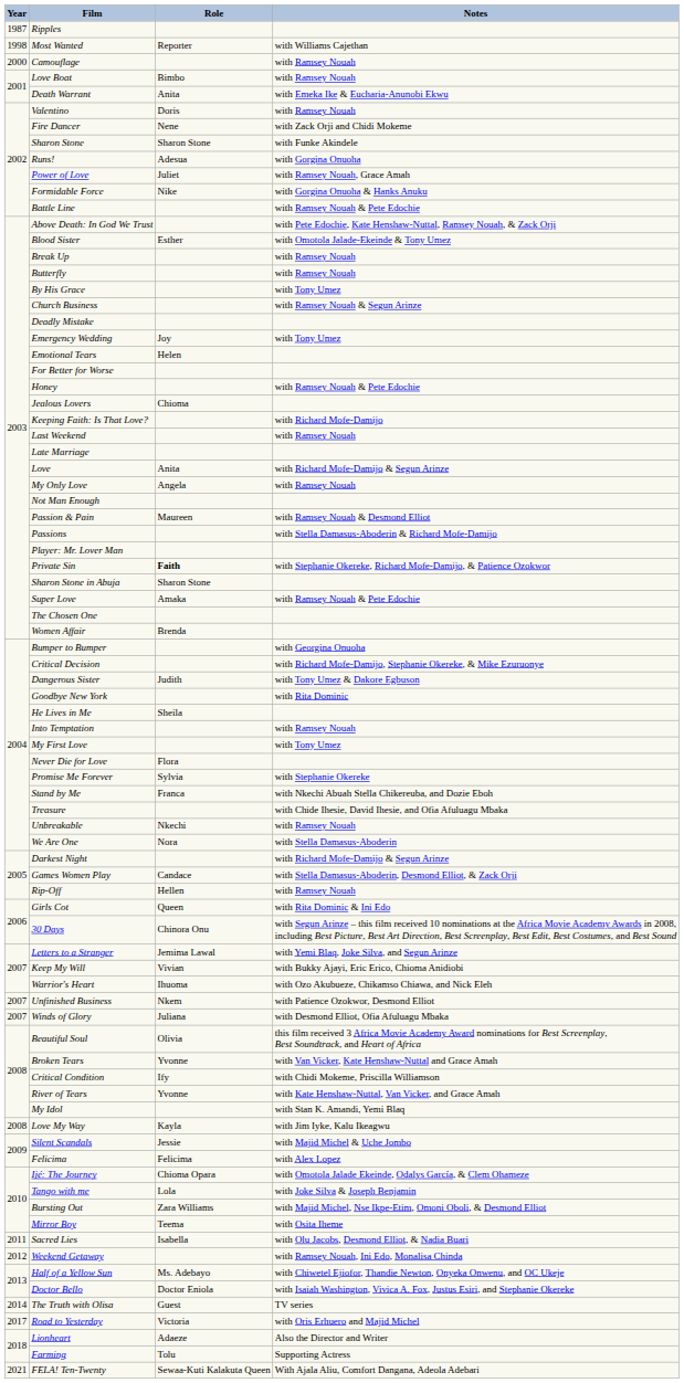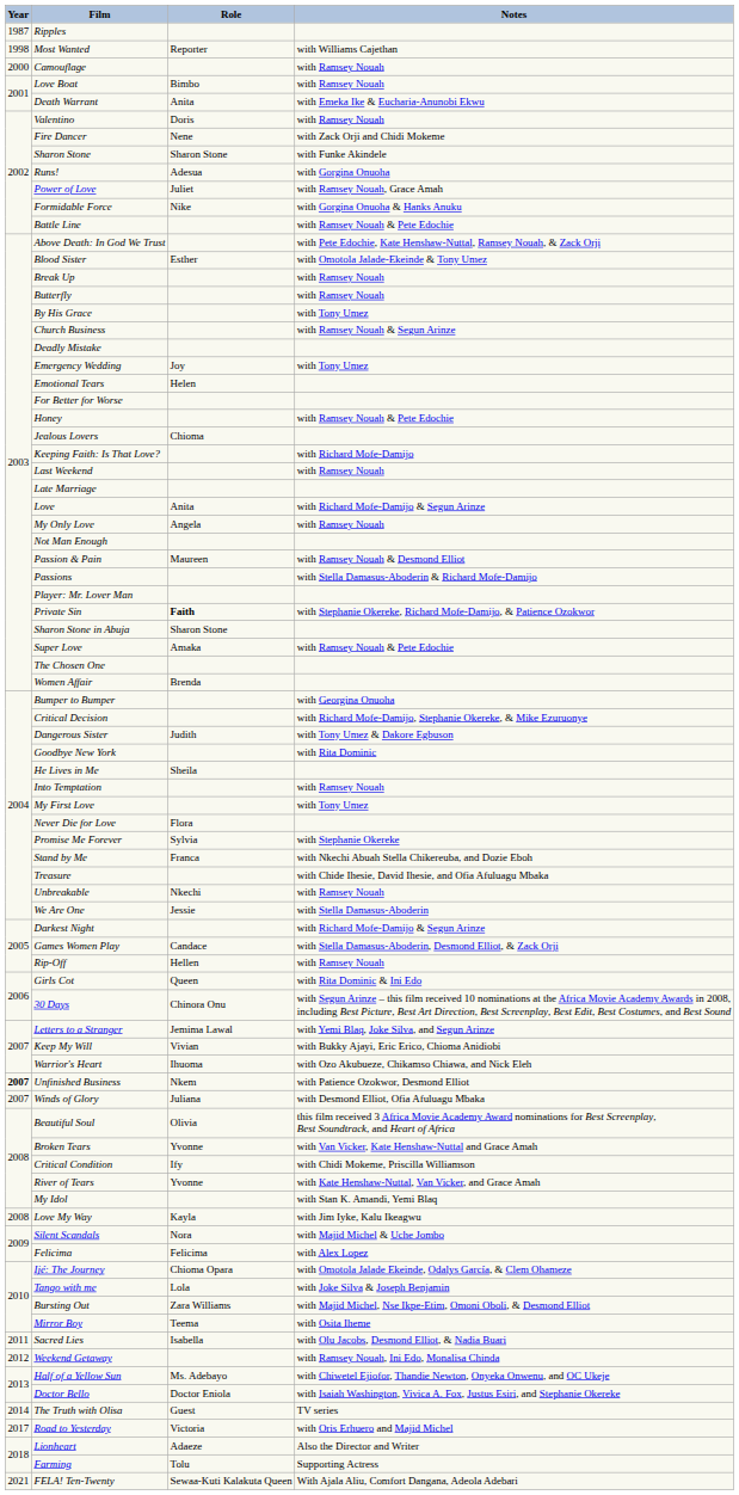 <table class="wikitable" style="font-size:90%; background: #f9f9f0">
 <tr style="text-align:center;">
 <th style="background:#B0C4DE;">Year</th>
 <th style="background:#B0C4DE;">Film</th>
 <th style="background:#B0C4DE;">Role</th>
 <th style="background:#B0C4DE;">Notes</th>
 </tr>
 <tr>
 <td>1987</td>
 <td><em>Ripples</em></td>
 <td></td>
 <td></td>
 </tr>
 <tr>
 <td>1998</td>
 <td><em>Most Wanted</em></td>
 <td>Reporter</td>
 <td>with Williams Cajethan</td>
 </tr>
 <tr>
 <td>2000</td>
 <td><em>Camouflage</em></td>
 <td></td>
 <td>with <a href='#'>Ramsey Nouah</a></td>
 </tr>
 <tr>
 <td rowspan="2">2001</td>
 <td><em>Love Boat</em></td>
 <td>Bimbo</td>
 <td>with <a href='#'>Ramsey Nouah</a></td>
 </tr>
 <tr>
 <td><em>Death Warrant</em></td>
 <td>Anita</td>
 <td>with <a href='#'>Emeka Ike</a> & <a href='#'>Eucharia-Anunobi Ekwu</a></td>
 </tr>
 <tr>
 <td rowspan="7">2002</td>
 <td><em>Valentino</em></td>
 <td>Doris</td>
 <td>with <a href='#'>Ramsey Nouah</a></td>
 </tr>
 <tr>
 <td><em>Fire Dancer</em></td>
 <td>Nene</td>
 <td>with Zack Orji and Chidi Mokeme</td>
 </tr>
 <tr>
 <td><em>Sharon Stone</em></td>
 <td>Sharon Stone</td>
 <td>with Funke Akindele</td>
 </tr>
 <tr>
 <td><em>Runs!</em></td>
 <td>Adesua</td>
 <td>with <a href='#'>Gorgina Onuoha</a></td>
 </tr>
 <tr>
 <td><em><a href='#'>Power of Love</a></em></td>
 <td>Juliet</td>
 <td>with <a href='#'>Ramsey Nouah</a>, Grace Amah</td>
 </tr>
 <tr>
 <td><em>Formidable Force</em></td>
 <td>Nike</td>
 <td>with <a href='#'>Gorgina Onuoha</a> & <a href='#'>Hanks Anuku</a></td>
 </tr>
 <tr>
 <td><em>Battle Line</em></td>
 <td></td>
 <td>with <a href='#'>Ramsey Nouah</a> & <a href='#'>Pete Edochie</a></td>
 </tr>
 <tr>
 <td rowspan="26">2003</td>
 <td><em>Above Death: In God We Trust</em></td>
 <td></td>
 <td>with <a href='#'>Pete Edochie</a>, <a href='#'>Kate Henshaw-Nuttal</a>, <a href='#'>Ramsey Nouah</a>, & <a href='#'>Zack Orji</a></td>
 </tr>
 <tr>
 <td><em>Blood Sister</em></td>
 <td>Esther</td>
 <td>with <a href='#'>Omotola Jalade-Ekeinde</a> & <a href='#'>Tony Umez</a></td>
 </tr>
 <tr>
 <td><em>Break Up</em></td>
 <td></td>
 <td>with <a href='#'>Ramsey Nouah</a></td>
 </tr>
 <tr>
 <td><em>Butterfly </em></td>
 <td></td>
 <td>with <a href='#'>Ramsey Nouah</a></td>
 </tr>
 <tr>
 <td><em>By His Grace</em></td>
 <td></td>
 <td>with <a href='#'>Tony Umez</a></td>
 </tr>
 <tr>
 <td><em>Church Business</em></td>
 <td></td>
 <td>with <a href='#'>Ramsey Nouah</a> & <a href='#'>Segun Arinze</a></td>
 </tr>
 <tr>
 <td><em>Deadly Mistake</em></td>
 <td></td>
 <td></td>
 </tr>
 <tr>
 <td><em>Emergency Wedding</em></td>
 <td>Joy</td>
 <td>with <a href='#'>Tony Umez</a></td>
 </tr>
 <tr>
 <td><em>Emotional Tears</em></td>
 <td>Helen</td>
 <td></td>
 </tr>
 <tr>
 <td><em>For Better for Worse</em></td>
 <td></td>
 <td></td>
 </tr>
 <tr>
 <td><em>Honey</em></td>
 <td></td>
 <td>with <a href='#'>Ramsey Nouah</a> & <a href='#'>Pete Edochie</a></td>
 </tr>
 <tr>
 <td><em>Jealous Lovers</em></td>
 <td>Chioma</td>
 <td></td>
 </tr>
 <tr>
 <td><em>Keeping Faith: Is That Love?</em></td>
 <td></td>
 <td>with <a href='#'>Richard Mofe-Damijo</a></td>
 </tr>
 <tr>
 <td><em>Last Weekend</em></td>
 <td></td>
 <td>with <a href='#'>Ramsey Nouah</a></td>
 </tr>
 <tr>
 <td><em>Late Marriage</em></td>
 <td></td>
 <td></td>
 </tr>
 <tr>
 <td><em>Love</em></td>
 <td>Anita</td>
 <td>with <a href='#'>Richard Mofe-Damijo</a> & <a href='#'>Segun Arinze</a></td>
 </tr>
 <tr>
 <td><em>My Only Love</em></td>
 <td>Angela</td>
 <td>with <a href='#'>Ramsey Nouah</a></td>
 </tr>
 <tr>
 <td><em>Not Man Enough</em></td>
 <td></td>
 <td></td>
 </tr>
 <tr>
 <td><em>Passion & Pain</em></td>
 <td>Maureen</td>
 <td>with <a href='#'>Ramsey Nouah</a> & <a href='#'>Desmond Elliot</a></td>
 </tr>
 <tr>
 <td><em>Passions</em></td>
 <td></td>
 <td>with <a href='#'>Stella Damasus-Aboderin</a> & <a href='#'>Richard Mofe-Damijo</a></td>
 </tr>
 <tr>
 <td><em>Player: Mr. Lover Man</em></td>
 <td></td>
 <td></td>
 </tr>
 <tr>
 <td><em>Private Sin</em></td>
 <td><strong>Faith</strong></td>
 <td>with <a href='#'>Stephanie Okereke</a>, <a href='#'>Richard Mofe-Damijo</a>, & <a href='#'>Patience Ozokwor</a></td>
 </tr>
 <tr>
 <td><em>Sharon Stone in Abuja</em></td>
 <td>Sharon Stone</td>
 <td></td>
 </tr>
 <tr>
 <td><em>Super Love</em></td>
 <td>Amaka</td>
 <td>with <a href='#'>Ramsey Nouah</a> & <a href='#'>Pete Edochie</a></td>
 </tr>
 <tr>
 <td><em>The Chosen One</em></td>
 <td></td>
 <td></td>
 </tr>
 <tr>
 <td><em>Women Affair</em></td>
 <td>Brenda</td>
 <td></td>
 </tr>
 <tr>
 <td rowspan="13">2004</td>
 <td><em>Bumper to Bumper</em></td>
 <td></td>
 <td>with <a href='#'>Georgina Onuoha</a></td>
 </tr>
 <tr>
 <td><em>Critical Decision</em></td>
 <td></td>
 <td>with <a href='#'>Richard Mofe-Damijo</a>, <a href='#'>Stephanie Okereke</a>, & <a href='#'>Mike Ezuruonye</a></td>
 </tr>
 <tr>
 <td><em>Dangerous Sister</em></td>
 <td>Judith</td>
 <td>with <a href='#'>Tony Umez</a> & <a href='#'>Dakore Egbuson</a></td>
 </tr>
 <tr>
 <td><em>Goodbye New York</em></td>
 <td></td>
 <td>with <a href='#'>Rita Dominic</a></td>
 </tr>
 <tr>
 <td><em>He Lives in Me</em></td>
 <td>Sheila</td>
 <td></td>
 </tr>
 <tr>
 <td><em>Into Temptation</em></td>
 <td></td>
 <td>with <a href='#'>Ramsey Nouah</a></td>
 </tr>
 <tr>
 <td><em>My First Love</em></td>
 <td></td>
 <td>with <a href='#'>Tony Umez</a></td>
 </tr>
 <tr>
 <td><em>Never Die for Love</em></td>
 <td>Flora</td>
 <td></td>
 </tr>
 <tr>
 <td><em>Promise Me Forever</em></td>
 <td>Sylvia</td>
 <td>with <a href='#'>Stephanie Okereke</a></td>
 </tr>
 <tr>
 <td><em>Stand by Me</em></td>
 <td>Franca</td>
 <td>with Nkechi Abuah Stella Chikereuba, and Dozie Eboh</td>
 </tr>
 <tr>
 <td><em>Treasure</em></td>
 <td></td>
 <td>with Chide Ihesie, David Ihesie, and Ofia Afuluagu Mbaka</td>
 </tr>
 <tr>
 <td><em>Unbreakable </em></td>
 <td>Nkechi</td>
 <td>with <a href='#'>Ramsey Nouah</a></td>
 </tr>
 <tr>
 <td><em>We Are One</em></td>
-<td>Nora</td>
+<td>Jessie</td>
 <td>with <a href='#'>Stella Damasus-Aboderin</a></td>
 </tr>
 <tr>
 <td rowspan="3">2005</td>
 <td><em>Darkest Night</em></td>
 <td></td>
 <td>with <a href='#'>Richard Mofe-Damijo</a> & <a href='#'>Segun Arinze</a></td>
 </tr>
 <tr>
 <td><em>Games Women Play</em></td>
 <td>Candace</td>
 <td>with <a href='#'>Stella Damasus-Aboderin</a>, <a href='#'>Desmond Elliot</a>, & <a href='#'>Zack Orji</a></td>
 </tr>
 <tr>
 <td><em>Rip-Off</em></td>
 <td>Hellen</td>
 <td>with <a href='#'>Ramsey Nouah</a></td>
 </tr>
 <tr>
 <td rowspan="2">2006</td>
 <td><em>Girls Cot</em></td>
 <td>Queen</td>
 <td>with <a href='#'>Rita Dominic</a> & <a href='#'>Ini Edo</a></td>
 </tr>
 <tr>
 <td><em><a href='#'>30 Days</a></em></td>
 <td>Chinora Onu</td>
 <td>with <a href='#'>Segun Arinze</a> – this film received 10 nominations at the <a href='#'>Africa Movie Academy Awards</a> in 2008,<br>including <em>Best Picture</em>, <em>Best Art Direction</em>, <em>Best Screenplay</em>, <em>Best Edit</em>, <em>Best Costumes</em>, and <em>Best Sound</em></td>
 </tr>
 <tr>
 <td rowspan="3">2007</td>
 <td><em><a href='#'>Letters to a Stranger</a></em></td>
 <td>Jemima Lawal</td>
 <td>with <a href='#'>Yemi Blaq</a>, <a href='#'>Joke Silva</a>, and <a href='#'>Segun Arinze</a></td>
 </tr>
 <tr>
 <td><em>Keep My Will</em></td>
 <td>Vivian</td>
 <td>with Bukky Ajayi, Eric Erico, Chioma Anidiobi</td>
 </tr>
 <tr>
 <td><em>Warrior's Heart</em></td>
 <td>Ihuoma</td>
 <td>with Ozo Akubueze, Chikamso Chiawa, and Nick Eleh</td>
 </tr>
 <tr>
-<td>2007</td>
+<td><strong>2007</strong></td>
 <td><em>Unfinished Business</em></td>
 <td>Nkem</td>
 <td>with Patience Ozokwor, Desmond Elliot</td>
 </tr>
 <tr>
 <td>2007</td>
 <td><em>Winds of Glory</em></td>
 <td>Juliana</td>
 <td>with Desmond Elliot, Ofia Afuluagu Mbaka</td>
 </tr>
 <tr>
 <td rowspan="5">2008</td>
 <td><em>Beautiful Soul</em></td>
 <td>Olivia</td>
 <td>this film received 3 <a href='#'>Africa Movie Academy Award</a> nominations for <em>Best Screenplay</em>,<br><em>Best Soundtrack</em>, and <em>Heart of Africa</em></td>
 </tr>
 <tr>
 <td><em>Broken Tears</em></td>
 <td>Yvonne</td>
 <td>with <a href='#'>Van Vicker</a>, <a href='#'>Kate Henshaw-Nuttal</a> and Grace Amah</td>
 </tr>
 <tr>
 <td><em>Critical Condition</em></td>
 <td>Ify</td>
 <td>with Chidi Mokeme, Priscilla Williamson</td>
 </tr>
 <tr>
 <td><em>River of Tears</em></td>
 <td>Yvonne</td>
 <td>with <a href='#'>Kate Henshaw-Nuttal</a>, <a href='#'>Van Vicker</a>, and Grace Amah</td>
 </tr>
 <tr>
 <td><em>My Idol</em></td>
 <td></td>
 <td>with Stan K. Amandi, Yemi Blaq</td>
 </tr>
 <tr>
 <td>2008</td>
 <td><em>Love My Way</em></td>
 <td>Kayla</td>
 <td>with Jim Iyke, Kalu Ikeagwu</td>
 </tr>
 <tr>
 <td rowspan="2">2009</td>
 <td><em><a href='#'>Silent Scandals</a></em></td>
-<td>Jessie</td>
+<td>Nora</td>
 <td>with <a href='#'>Majid Michel</a> & <a href='#'>Uche Jombo</a></td>
 </tr>
 <tr>
 <td><em>Felicima</em></td>
 <td>Felicima</td>
 <td>with <a href='#'>Alex Lopez</a></td>
 </tr>
 <tr>
 <td rowspan="4">2010</td>
 <td><em><a href='#'>Ijé: The Journey</a></em></td>
 <td>Chioma Opara</td>
 <td>with <a href='#'>Omotola Jalade Ekeinde</a>, <a href='#'>Odalys García</a>, & <a href='#'>Clem Ohameze</a></td>
 </tr>
 <tr>
 <td><em><a href='#'>Tango with me</a></em></td>
 <td>Lola</td>
 <td>with <a href='#'>Joke Silva</a> & <a href='#'>Joseph Benjamin</a></td>
 </tr>
 <tr>
 <td><em>Bursting Out</em></td>
 <td>Zara Williams</td>
 <td>with <a href='#'>Majid Michel</a>, <a href='#'>Nse Ikpe-Etim</a>, <a href='#'>Omoni Oboli</a>, & <a href='#'>Desmond Elliot</a></td>
 </tr>
 <tr>
 <td><em><a href='#'>Mirror Boy</a></em></td>
 <td>Teema</td>
 <td>with <a href='#'>Osita Iheme</a></td>
 </tr>
 <tr>
 <td>2011</td>
 <td><em>Sacred Lies</em></td>
 <td>Isabella</td>
 <td>with <a href='#'>Olu Jacobs</a>, <a href='#'>Desmond Elliot</a>, & <a href='#'>Nadia Buari</a></td>
 </tr>
 <tr>
 <td>2012</td>
 <td><em><a href='#'>Weekend Getaway</a></em></td>
 <td></td>
 <td>with <a href='#'>Ramsey Nouah</a>, <a href='#'>Ini Edo</a>, <a href='#'>Monalisa Chinda</a></td>
 </tr>
 <tr>
 <td rowspan="2">2013</td>
 <td><em><a href='#'>Half of a Yellow Sun</a> </em></td>
 <td>Ms. Adebayo</td>
 <td>with <a href='#'>Chiwetel Ejiofor</a>, <a href='#'>Thandie Newton</a>, <a href='#'>Onyeka Onwenu</a>, and <a href='#'>OC Ukeje</a></td>
 </tr>
 <tr>
 <td><em><a href='#'>Doctor Bello</a> </em></td>
 <td>Doctor Eniola</td>
 <td>with <a href='#'>Isaiah Washington</a>, <a href='#'>Vivica A. Fox</a>, <a href='#'>Justus Esiri</a>, and <a href='#'>Stephanie Okereke</a></td>
 </tr>
 <tr>
 <td>2014</td>
 <td><em>The Truth with Olisa</em></td>
 <td>Guest</td>
 <td>TV series</td>
 </tr>
 <tr>
 <td>2017</td>
 <td><em><a href='#'>Road to Yesterday</a></em></td>
 <td>Victoria</td>
 <td>with <a href='#'>Oris Erhuero</a> and <a href='#'>Majid Michel</a></td>
 </tr>
 <tr>
 <td rowspan="2">2018</td>
 <td><em><a href='#'>Lionheart</a></em></td>
 <td>Adaeze</td>
 <td>Also the Director and Writer</td>
 </tr>
 <tr>
 <td><em><a href='#'>Farming</a></em></td>
 <td>Tolu</td>
 <td>Supporting Actress</td>
 </tr>
 <tr>
 <td>2021</td>
 <td><em>FELA! Ten-Twenty</em></td>
 <td>Sewaa-Kuti Kalakuta Queen</td>
 <td>With Ajala Aliu, Comfort Dangana, Adeola Adebari</td>
 </tr>
 </table>
